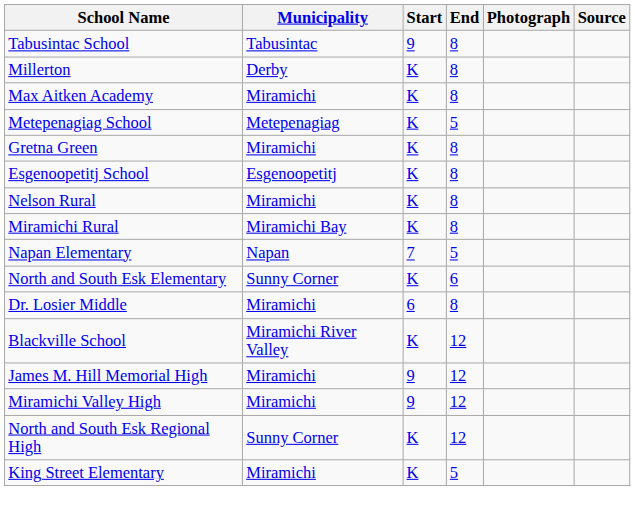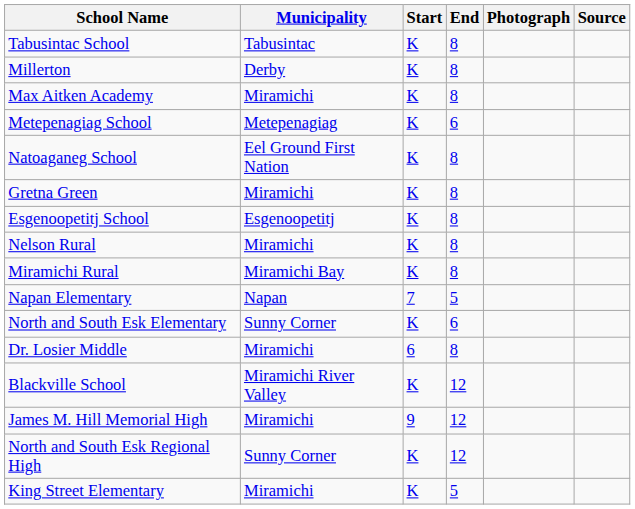 <table class="wikitable sortable">
 <tr>
 <th>School Name</th>
 <th><a href='#'>Municipality</a></th>
 <th>Start</th>
 <th>End</th>
 <th>Photograph</th>
 <th>Source</th>
 </tr>
 <tr>
 <td><a href='#'>Tabusintac School</a></td>
 <td><a href='#'>Tabusintac</a></td>
-<td><a href='#'>9</a></td>
+<td><a href='#'>K</a></td>
 <td><a href='#'>8</a></td>
 <td></td>
 <td></td>
 </tr>
 <tr>
 <td><a href='#'>Millerton</a></td>
 <td><a href='#'>Derby</a></td>
 <td><a href='#'>K</a></td>
 <td><a href='#'>8</a></td>
 <td></td>
 <td></td>
 </tr>
 <tr>
 <td><a href='#'>Max Aitken Academy</a></td>
 <td><a href='#'>Miramichi</a></td>
 <td><a href='#'>K</a></td>
 <td><a href='#'>8</a></td>
 <td></td>
 <td></td>
 </tr>
 <tr>
 <td><a href='#'>Metepenagiag School</a></td>
 <td><a href='#'>Metepenagiag</a></td>
 <td><a href='#'>K</a></td>
-<td><a href='#'>5</a></td>
+<td><a href='#'>6</a></td>
+<td></td>
+<td></td>
+</tr>
+<tr>
+<td><a href='#'>Natoaganeg School</a></td>
+<td><a href='#'>Eel Ground First Nation</a></td>
+<td><a href='#'>K</a></td>
+<td><a href='#'>8</a></td>
 <td></td>
 <td></td>
 </tr>
 <tr>
 <td><a href='#'>Gretna Green</a></td>
 <td><a href='#'>Miramichi</a></td>
 <td><a href='#'>K</a></td>
 <td><a href='#'>8</a></td>
 <td></td>
 <td></td>
 </tr>
 <tr>
 <td><a href='#'>Esgenoopetitj School</a></td>
 <td><a href='#'>Esgenoopetitj</a></td>
 <td><a href='#'>K</a></td>
 <td><a href='#'>8</a></td>
 <td></td>
 <td></td>
 </tr>
 <tr>
 <td><a href='#'>Nelson Rural</a></td>
 <td><a href='#'>Miramichi</a></td>
 <td><a href='#'>K</a></td>
 <td><a href='#'>8</a></td>
 <td></td>
 <td></td>
 </tr>
 <tr>
 <td><a href='#'>Miramichi Rural</a></td>
 <td><a href='#'>Miramichi Bay</a></td>
 <td><a href='#'>K</a></td>
 <td><a href='#'>8</a></td>
 <td></td>
 <td></td>
 </tr>
 <tr>
 <td><a href='#'>Napan Elementary</a></td>
 <td><a href='#'>Napan</a></td>
 <td><a href='#'>7</a></td>
 <td><a href='#'>5</a></td>
 <td></td>
 <td></td>
 </tr>
 <tr>
 <td><a href='#'>North and South Esk Elementary</a></td>
 <td><a href='#'>Sunny Corner</a></td>
 <td><a href='#'>K</a></td>
 <td><a href='#'>6</a></td>
 <td></td>
 <td></td>
 </tr>
 <tr>
 <td><a href='#'>Dr. Losier Middle</a></td>
 <td><a href='#'>Miramichi</a></td>
 <td><a href='#'>6</a></td>
 <td><a href='#'>8</a></td>
 <td></td>
 <td></td>
 </tr>
 <tr>
 <td><a href='#'>Blackville School</a></td>
 <td><a href='#'>Miramichi River Valley</a></td>
 <td><a href='#'>K</a></td>
 <td><a href='#'>12</a></td>
 <td></td>
 <td></td>
 </tr>
 <tr>
 <td><a href='#'>James M. Hill Memorial High</a></td>
 <td><a href='#'>Miramichi</a></td>
 <td><a href='#'>9</a></td>
 <td><a href='#'>12</a></td>
 <td></td>
 <td></td>
 </tr>
 <tr>
-<td><a href='#'>Miramichi Valley High</a></td>
-<td><a href='#'>Miramichi</a></td>
-<td><a href='#'>9</a></td>
-<td><a href='#'>12</a></td>
-<td></td>
-<td></td>
-</tr>
-<tr>
 <td><a href='#'>North and South Esk Regional High</a></td>
 <td><a href='#'>Sunny Corner</a></td>
 <td><a href='#'>K</a></td>
 <td><a href='#'>12</a></td>
 <td></td>
 <td></td>
 </tr>
 <tr>
 <td><a href='#'>King Street Elementary</a></td>
 <td><a href='#'>Miramichi</a></td>
 <td><a href='#'>K</a></td>
 <td><a href='#'>5</a></td>
 <td></td>
 <td></td>
 </tr>
 </table>
